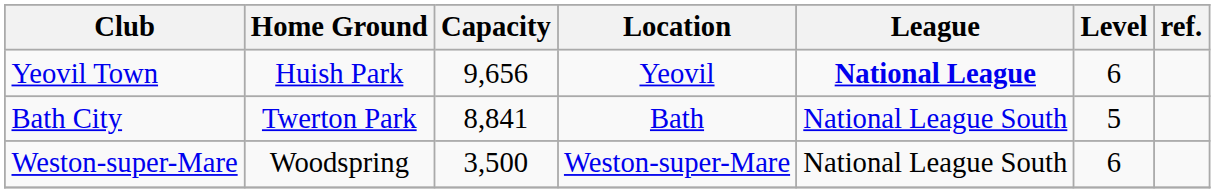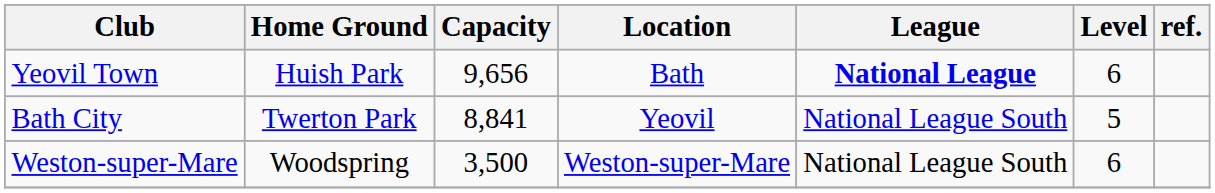 <table class="wikitable sortable" border="1" style="text-align:center;">
 <tr>
 <th>Club</th>
 <th>Home Ground</th>
 <th>Capacity</th>
 <th>Location</th>
 <th>League</th>
 <th>Level</th>
 <th>ref.</th>
 </tr>
 <tr>
 <td style="text-align:left;"><a href='#'>Yeovil Town</a></td>
 <td><a href='#'>Huish Park</a></td>
 <td>9,656</td>
-<td><a href='#'>Yeovil</a></td>
+<td><a href='#'>Bath</a></td>
 <td><strong><a href='#'>National League</a></strong></td>
 <td>6</td>
 <td></td>
 </tr>
 <tr>
 <td style="text-align:left;"><a href='#'>Bath City</a></td>
 <td><a href='#'>Twerton Park</a></td>
 <td>8,841</td>
-<td><a href='#'>Bath</a></td>
+<td><a href='#'>Yeovil</a></td>
 <td><a href='#'>National League South</a></td>
 <td>5</td>
 <td></td>
 </tr>
 <tr>
 <td><a href='#'>Weston-super-Mare</a></td>
 <td>Woodspring</td>
 <td>3,500</td>
 <td><a href='#'>Weston-super-Mare</a></td>
 <td>National League South</td>
 <td>6</td>
 <td></td>
 </tr>
 <tr>
 </tr>
 </table>
